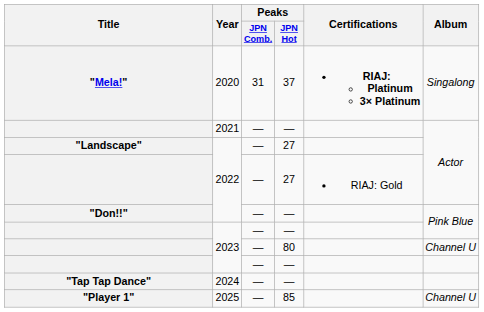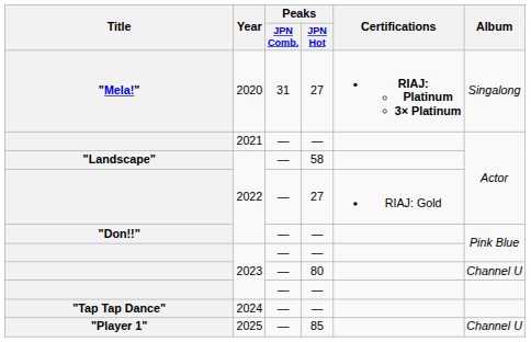 <table class="wikitable plainrowheaders" style="text-align:center;">
 <tr>
 <th scope="col" rowspan="2" style="width:19em">Title</th>
 <th scope="col" rowspan="2">Year</th>
 <th scope="col" colspan="2">Peaks</th>
 <th scope="col" rowspan="2">Certifications</th>
 <th scope="col" rowspan="2">Album</th>
 </tr>
 <tr>
 <th scope="col" style="width:2.75em;font-size:85%;"><a href='#'>JPN<br>Comb.</a><br></th>
 <th scope="col" style="width:2.75em;font-size:85%;"><a href='#'>JPN<br>Hot</a><br></th>
 </tr>
 <tr>
 <th scope="row">"<a href='#'>Mela!</a>"</th>
 <td>2020</td>
 <td>31</td>
-<td>37</td>
+<td>27</td>
 <td><strong><br><ul><li>RIAJ:<ul><li>Platinum </li><li>3× Platinum </li></ul></li></ul></strong></td>
 <td><em>Singalong</em></td>
 </tr>
 <tr>
 <th scope="row"></th>
 <td>2021</td>
 <td>—</td>
 <td>—</td>
 <td></td>
 <td rowspan="3"><em>Actor</em></td>
 </tr>
 <tr>
 <th scope="row">"Landscape"</th>
 <td rowspan="3">2022</td>
 <td>—</td>
-<td>27</td>
+<td>58</td>
 <td></td>
 </tr>
 <tr>
 <th scope="row"></th>
 <td>—</td>
 <td>27</td>
 <td><br><ul><li>RIAJ: Gold </li></ul></td>
 </tr>
 <tr>
 <th scope="row">"Don!&excl;"</th>
 <td>—</td>
 <td>—</td>
 <td></td>
 <td rowspan="2"><em>Pink Blue</em></td>
 </tr>
 <tr>
 <th scope="row"></th>
 <td rowspan="3">2023</td>
 <td>—</td>
 <td>—</td>
 <td></td>
 </tr>
 <tr>
 <th scope="row"></th>
 <td>—</td>
 <td>80</td>
 <td></td>
 <td><em>Channel U</em></td>
 </tr>
 <tr>
 <th scope="row"></th>
 <td>—</td>
 <td>—</td>
 <td></td>
 <td></td>
 </tr>
 <tr>
 <th scope="row">"Tap Tap Dance"</th>
 <td>2024</td>
 <td>—</td>
 <td>—</td>
 <td></td>
 <td></td>
 </tr>
 <tr>
 <th scope="row">"Player 1"</th>
 <td>2025</td>
 <td>—</td>
 <td>85</td>
 <td></td>
 <td><em>Channel U</em></td>
 </tr>
 </table>
